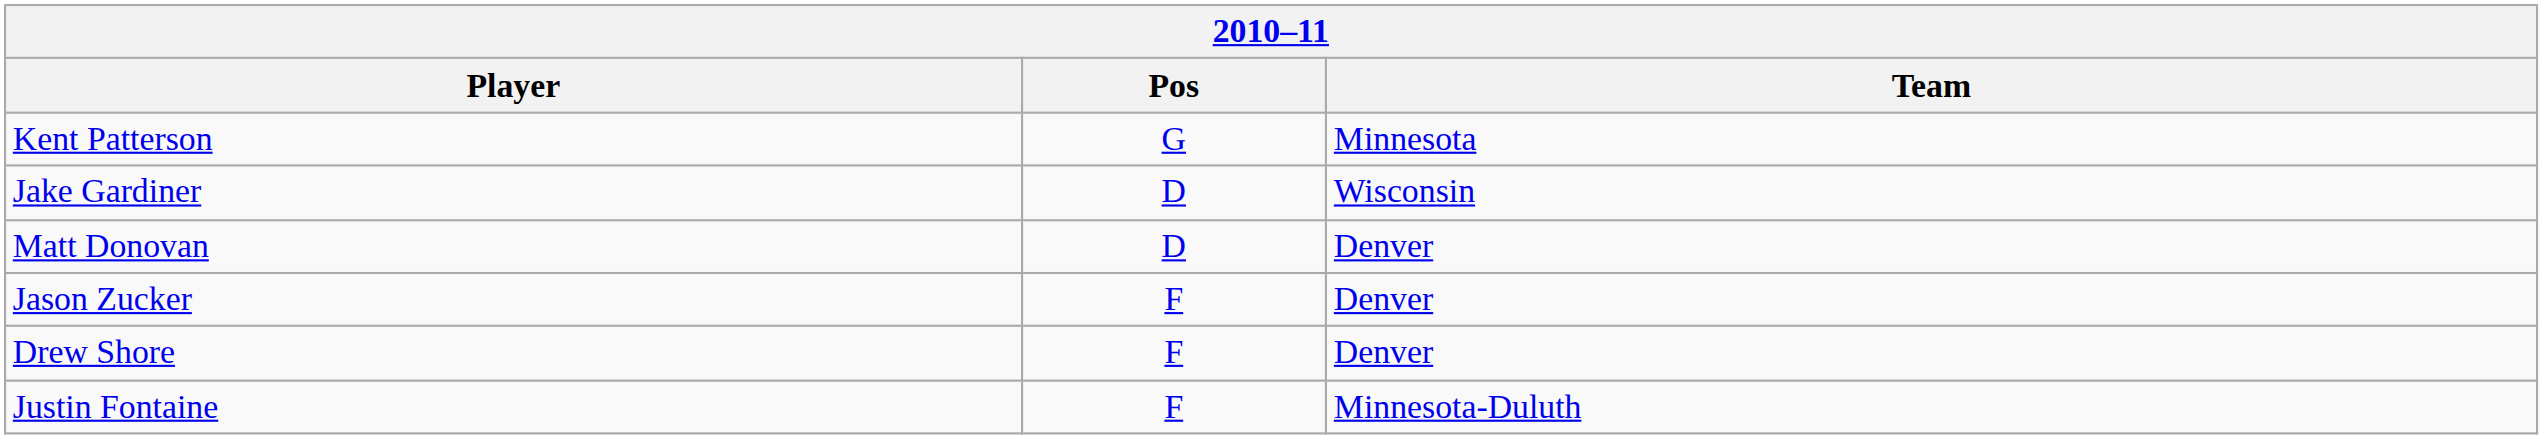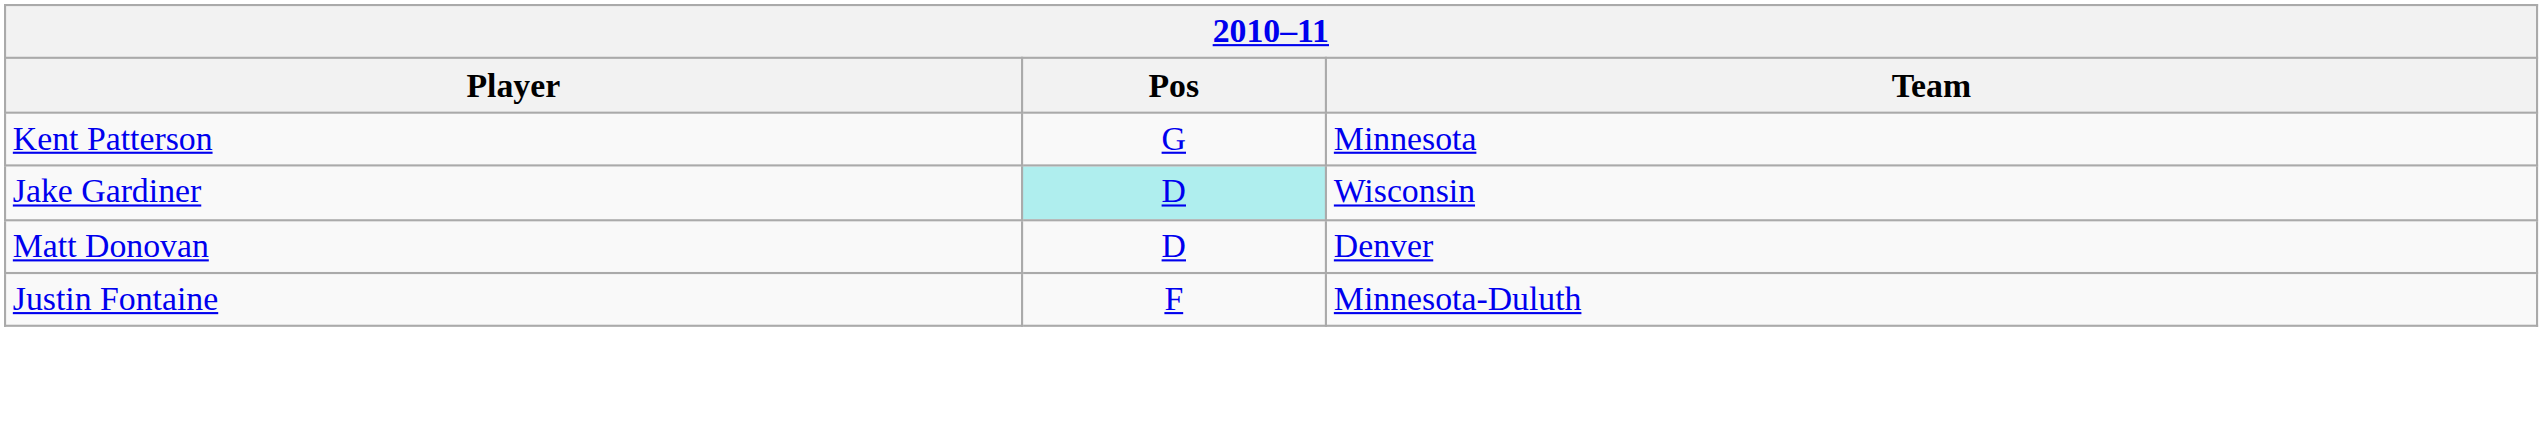 <table class="wikitable" width=95%>
 <tr>
 <th colspan=3><a href='#'>2010–11</a></th>
 </tr>
 <tr>
 <th>Player</th>
 <th>Pos</th>
 <th>Team</th>
 </tr>
 <tr>
 <td><a href='#'>Kent Patterson</a></td>
 <td align=center><a href='#'>G</a></td>
 <td><a href='#'>Minnesota</a></td>
 </tr>
 <tr>
 <td><a href='#'>Jake Gardiner</a></td>
-<td align=center><a href='#'>D</a></td>
+<td align=center style="background: paleturquoise;"><a href='#'>D</a></td>
 <td><a href='#'>Wisconsin</a></td>
 </tr>
 <tr>
 <td><a href='#'>Matt Donovan</a></td>
 <td align=center><a href='#'>D</a></td>
 <td><a href='#'>Denver</a></td>
 </tr>
 <tr>
-<td><a href='#'>Jason Zucker</a></td>
-<td align=center><a href='#'>F</a></td>
-<td><a href='#'>Denver</a></td>
-</tr>
-<tr>
-<td><a href='#'>Drew Shore</a></td>
-<td align=center><a href='#'>F</a></td>
-<td><a href='#'>Denver</a></td>
-</tr>
-<tr>
 <td><a href='#'>Justin Fontaine</a></td>
 <td align=center><a href='#'>F</a></td>
 <td><a href='#'>Minnesota-Duluth</a></td>
 </tr>
 </table>
